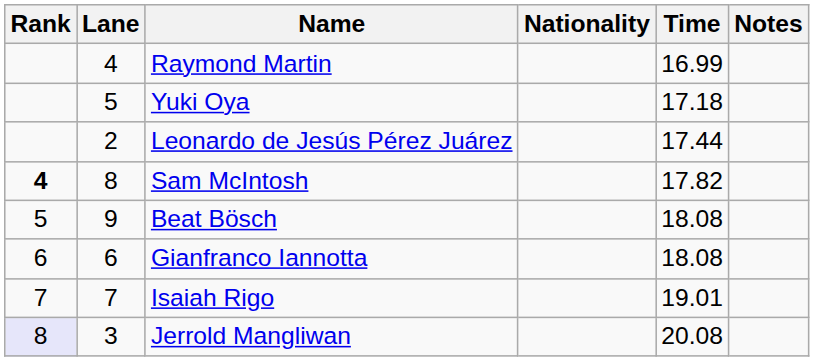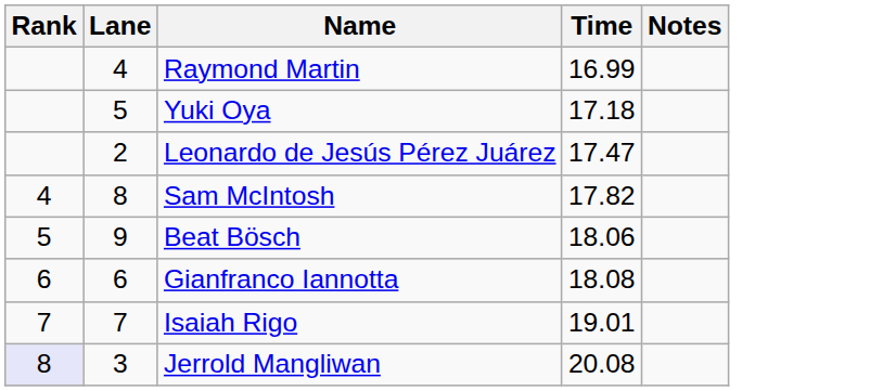 <table class="wikitable sortable" style="text-align:center">
 <tr>
 <th>Rank</th>
 <th>Lane</th>
 <th>Name</th>
-<th>Nationality</th>
 <th>Time</th>
 <th>Notes</th>
 </tr>
 <tr>
 <td></td>
 <td>4</td>
 <td align="left"><a href='#'>Raymond Martin</a></td>
-<td align="left"></td>
 <td>16.99</td>
 <td></td>
 </tr>
 <tr>
 <td></td>
 <td>5</td>
 <td align="left"><a href='#'>Yuki Oya</a></td>
-<td align="left"></td>
 <td>17.18</td>
 <td></td>
 </tr>
 <tr>
 <td></td>
 <td>2</td>
 <td align="left"><a href='#'>Leonardo de Jesús Pérez Juárez</a></td>
-<td align="left"></td>
-<td>17.44</td>
+<td>17.47</td>
 <td></td>
 </tr>
 <tr>
-<td><strong>4</strong></td>
+<td>4</td>
 <td>8</td>
 <td align="left"><a href='#'>Sam McIntosh</a></td>
-<td align="left"></td>
 <td>17.82</td>
 <td></td>
 </tr>
 <tr>
 <td>5</td>
 <td>9</td>
 <td align="left"><a href='#'>Beat Bösch</a></td>
-<td align="left"></td>
-<td>18.08</td>
+<td>18.06</td>
 <td></td>
 </tr>
 <tr>
 <td>6</td>
 <td>6</td>
 <td align="left"><a href='#'>Gianfranco Iannotta</a></td>
-<td align="left"></td>
 <td>18.08</td>
 <td></td>
 </tr>
 <tr>
 <td>7</td>
 <td>7</td>
 <td align="left"><a href='#'>Isaiah Rigo</a></td>
-<td align="left"></td>
 <td>19.01</td>
 <td></td>
 </tr>
 <tr>
 <td style="background: lavender;">8</td>
 <td>3</td>
 <td align="left"><a href='#'>Jerrold Mangliwan</a></td>
-<td align="left"></td>
 <td>20.08</td>
 <td></td>
 </tr>
 </table>
